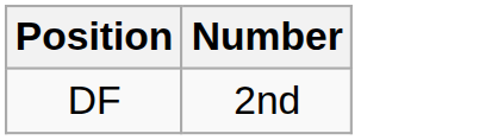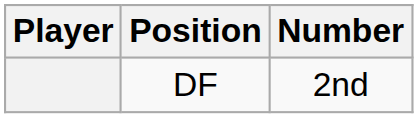 <table class="wikitable plainrowheaders sortable" style="text-align:center">
 <tr>
+<th scope=col>Player</th>
 <th scope=col>Position</th>
 <th scope=col>Number</th>
 </tr>
 <tr>
+<th scope=row></th>
 <td>DF</td>
 <td>2nd</td>
 </tr>
 </table>
